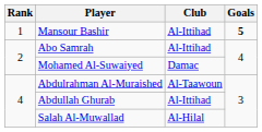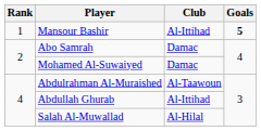 <table class="wikitable sortable" style="text-align:center">
 <tr>
 <th>Rank</th>
 <th>Player</th>
 <th>Club</th>
 <th>Goals</th>
 </tr>
 <tr>
 <td>1</td>
 <td align="left"><strong></strong> <a href='#'>Mansour Bashir</a></td>
 <td align="left"><a href='#'>Al-Ittihad</a></td>
 <td><strong>5</strong></td>
 </tr>
 <tr>
 <td rowspan=2>2</td>
 <td align="left"><strong></strong> <a href='#'>Abo Samrah</a></td>
-<td align="left"><a href='#'>Al-Ittihad</a></td>
+<td align="left"><a href='#'>Damac</a></td>
 <td rowspan=2>4</td>
 </tr>
 <tr>
 <td align="left"><strong></strong> <a href='#'>Mohamed Al-Suwaiyed</a></td>
 <td align="left"><a href='#'>Damac</a></td>
 </tr>
 <tr>
 <td rowspan=3>4</td>
 <td align="left"><strong></strong> <a href='#'>Abdulrahman Al-Muraished</a></td>
 <td align="left"><a href='#'>Al-Taawoun</a></td>
 <td rowspan=3>3</td>
 </tr>
 <tr>
 <td align="left"><strong></strong> <a href='#'>Abdullah Ghurab</a></td>
 <td align="left"><a href='#'>Al-Ittihad</a></td>
 </tr>
 <tr>
 <td align="left"><strong></strong> <a href='#'>Salah Al-Muwallad</a></td>
 <td align="left"><a href='#'>Al-Hilal</a></td>
 </tr>
 </table>
